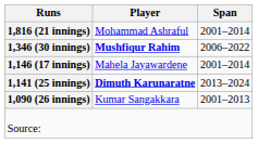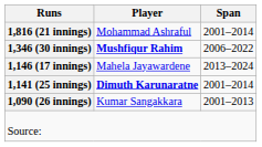 <table class="wikitable">
 <tr>
 <th align="center"><strong>Runs</strong></th>
 <th align="center"><strong>Player</strong></th>
 <th align="center"><strong>Span</strong></th>
 </tr>
 <tr>
 <th>1,816 (21 innings)</th>
 <td> <a href='#'>Mohammad Ashraful</a></td>
 <td>2001–2014</td>
 </tr>
 <tr>
 <th>1,346 (30 innings)</th>
 <td> <strong><a href='#'>Mushfiqur Rahim</a></strong></td>
 <td>2006–2022</td>
 </tr>
 <tr>
 <th>1,146 (17 innings)</th>
 <td> <a href='#'>Mahela Jayawardene</a></td>
-<td>2001–2014</td>
+<td>2013–2024</td>
 </tr>
 <tr>
 <th>1,141 (25 innings)</th>
 <td> <strong><a href='#'>Dimuth Karunaratne</a></strong></td>
-<td>2013–2024</td>
+<td>2001–2014</td>
 </tr>
 <tr>
 <th>1,090 (26 innings)</th>
 <td> <a href='#'>Kumar Sangakkara</a></td>
 <td>2001–2013</td>
 </tr>
 <tr>
 <td colspan="4"><br>Source:</td>
 </tr>
 </table>
